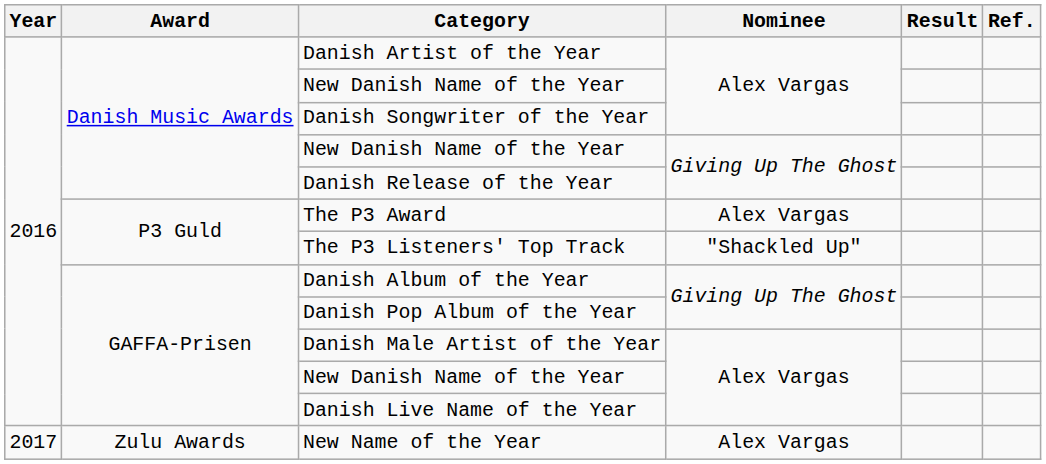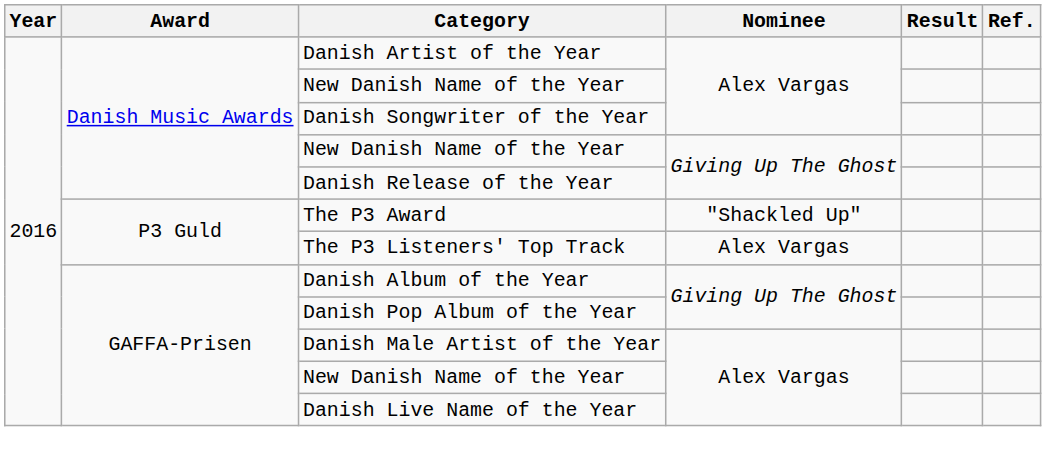 <table class="wikitable">
 <tr>
 <th>Year</th>
 <th>Award</th>
 <th>Category</th>
 <th>Nominee</th>
 <th>Result</th>
 <th>Ref.</th>
 </tr>
 <tr>
 <td rowspan="12">2016</td>
 <td rowspan="5"><a href='#'>Danish Music Awards</a></td>
 <td>Danish Artist of the Year</td>
 <td rowspan="3" style="text-align:center;">Alex Vargas</td>
 <td></td>
 <td align="center"></td>
 </tr>
 <tr>
 <td>New Danish Name of the Year</td>
 <td></td>
 <td align="center"></td>
 </tr>
 <tr>
 <td>Danish Songwriter of the Year</td>
 <td></td>
 <td align="center"></td>
 </tr>
 <tr>
 <td>New Danish Name of the Year</td>
 <td rowspan="2" style="text-align:center;"><em>Giving Up The Ghost</em></td>
 <td></td>
 <td align="center"></td>
 </tr>
 <tr>
 <td>Danish Release of the Year</td>
 <td></td>
 <td align="center"></td>
 </tr>
 <tr>
 <td rowspan="2" style="text-align:center;">P3 Guld</td>
 <td>The P3 Award</td>
-<td style="text-align:center;">Alex Vargas</td>
+<td style="text-align:center;">"Shackled Up"</td>
 <td></td>
 <td align="center"></td>
 </tr>
 <tr>
 <td>The P3 Listeners' Top Track</td>
-<td style="text-align:center;">"Shackled Up"</td>
+<td style="text-align:center;">Alex Vargas</td>
 <td></td>
 <td align="center"></td>
 </tr>
 <tr>
 <td rowspan="5" style="text-align:center;">GAFFA-Prisen</td>
 <td>Danish Album of the Year</td>
 <td rowspan="2" style="text-align:center;"><em>Giving Up The Ghost</em></td>
 <td></td>
 <td align="center"></td>
 </tr>
 <tr>
 <td>Danish Pop Album of the Year</td>
 <td></td>
 <td align="center"></td>
 </tr>
 <tr>
 <td>Danish Male Artist of the Year</td>
 <td rowspan="3" style="text-align:center;">Alex Vargas</td>
 <td></td>
 <td align="center"></td>
 </tr>
 <tr>
 <td>New Danish Name of the Year</td>
 <td></td>
 <td align="center"></td>
 </tr>
 <tr>
 <td>Danish Live Name of the Year</td>
 <td></td>
 <td align="center"></td>
 </tr>
-<tr>
-<td rowspan="1">2017</td>
-<td style="text-align:center;">Zulu Awards</td>
-<td>New Name of the Year</td>
-<td style="text-align:center;">Alex Vargas</td>
-<td></td>
-<td></td>
-</tr>
 </table>
